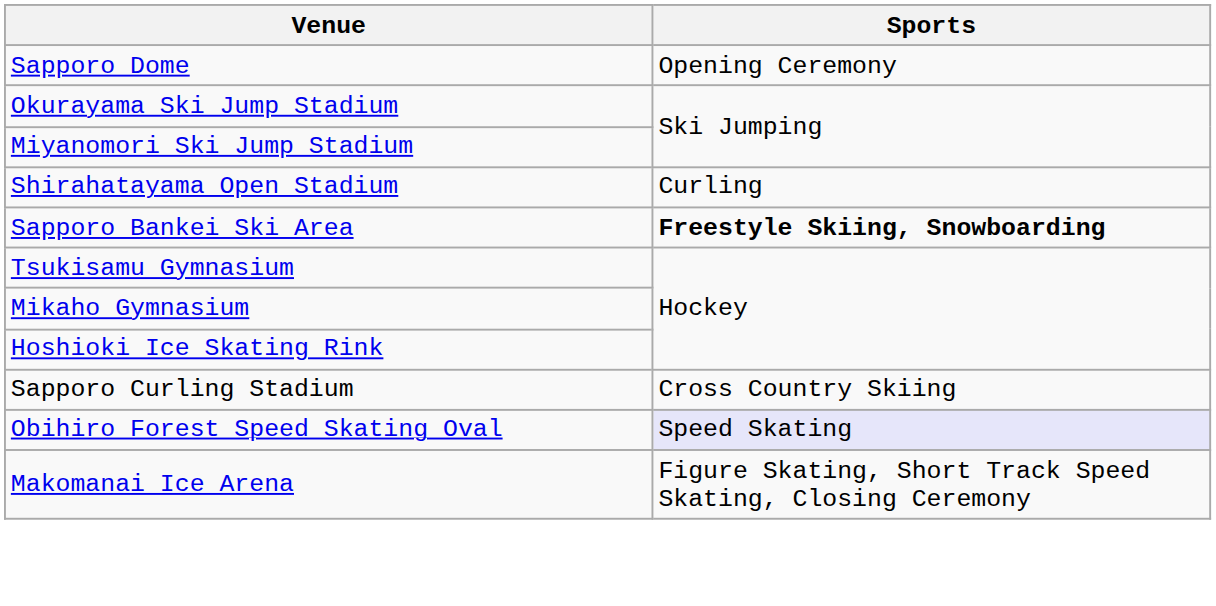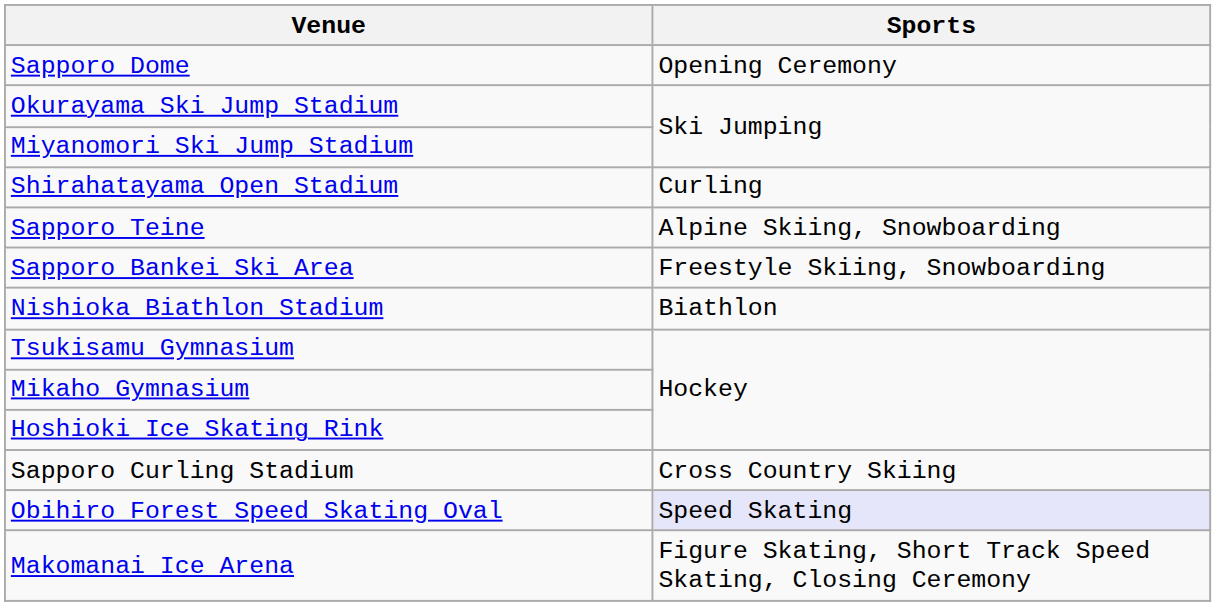 <table class="wikitable sortable" style="width:50%;">
 <tr>
 <th width=36%>Venue</th>
 <th width=31%>Sports</th>
 </tr>
 <tr>
 <td><a href='#'>Sapporo Dome</a></td>
 <td>Opening Ceremony</td>
 </tr>
 <tr>
 <td><a href='#'>Okurayama Ski Jump Stadium</a></td>
 <td rowspan="2">Ski Jumping</td>
 </tr>
 <tr>
 <td><a href='#'>Miyanomori Ski Jump Stadium</a></td>
 </tr>
 <tr>
 <td><a href='#'>Shirahatayama Open Stadium</a></td>
 <td>Curling</td>
 </tr>
 <tr>
+<td><a href='#'>Sapporo Teine</a></td>
+<td>Alpine Skiing, Snowboarding</td>
+</tr>
+<tr>
 <td><a href='#'>Sapporo Bankei Ski Area</a></td>
-<td><strong>Freestyle Skiing, Snowboarding</strong></td>
+<td>Freestyle Skiing, Snowboarding</td>
+</tr>
+<tr>
+<td><a href='#'>Nishioka Biathlon Stadium</a></td>
+<td>Biathlon</td>
 </tr>
 <tr>
 <td><a href='#'>Tsukisamu Gymnasium</a></td>
 <td rowspan="3">Hockey</td>
 </tr>
 <tr>
 <td><a href='#'>Mikaho Gymnasium</a></td>
 </tr>
 <tr>
 <td><a href='#'>Hoshioki Ice Skating Rink</a></td>
 </tr>
 <tr>
 <td>Sapporo Curling Stadium</td>
 <td>Cross Country Skiing</td>
 </tr>
 <tr>
 <td><a href='#'>Obihiro Forest Speed Skating Oval</a></td>
 <td style="background: lavender;">Speed Skating</td>
 </tr>
 <tr>
 <td><a href='#'>Makomanai Ice Arena</a></td>
 <td>Figure Skating, Short Track Speed Skating, Closing Ceremony</td>
 </tr>
 </table>
